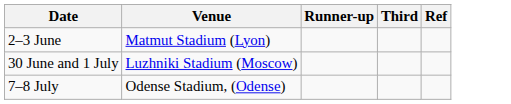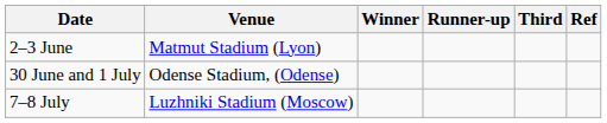 <table class="wikitable">
 <tr>
 <th>Date</th>
 <th>Venue</th>
+<th>Winner</th>
 <th>Runner-up</th>
 <th>Third</th>
 <th>Ref</th>
 </tr>
 <tr>
 <td>2–3 June</td>
 <td><a href='#'>Matmut Stadium</a> (<a href='#'>Lyon</a>)</td>
 <td></td>
 <td></td>
 <td></td>
+<td></td>
 </tr>
 <tr>
 <td>30 June and 1 July</td>
-<td><a href='#'>Luzhniki Stadium</a> (<a href='#'>Moscow</a>)</td>
+<td>Odense Stadium, (<a href='#'>Odense</a>)</td>
+<td></td>
 <td></td>
 <td></td>
 <td></td>
 </tr>
 <tr>
 <td>7–8 July</td>
-<td>Odense Stadium, (<a href='#'>Odense</a>)</td>
+<td><a href='#'>Luzhniki Stadium</a> (<a href='#'>Moscow</a>)</td>
+<td></td>
 <td></td>
 <td></td>
 <td></td>
 </tr>
 </table>
